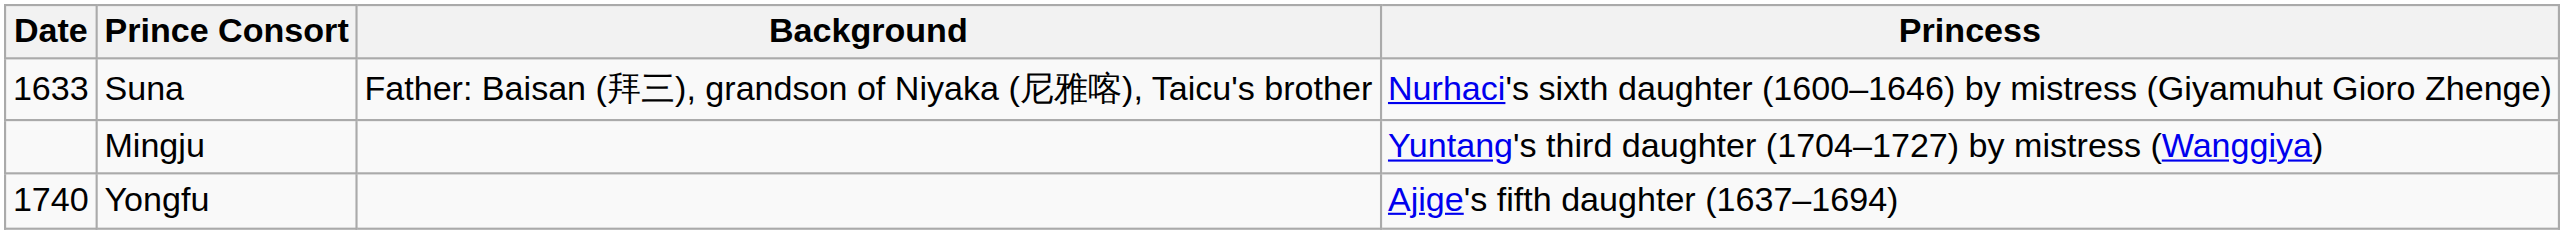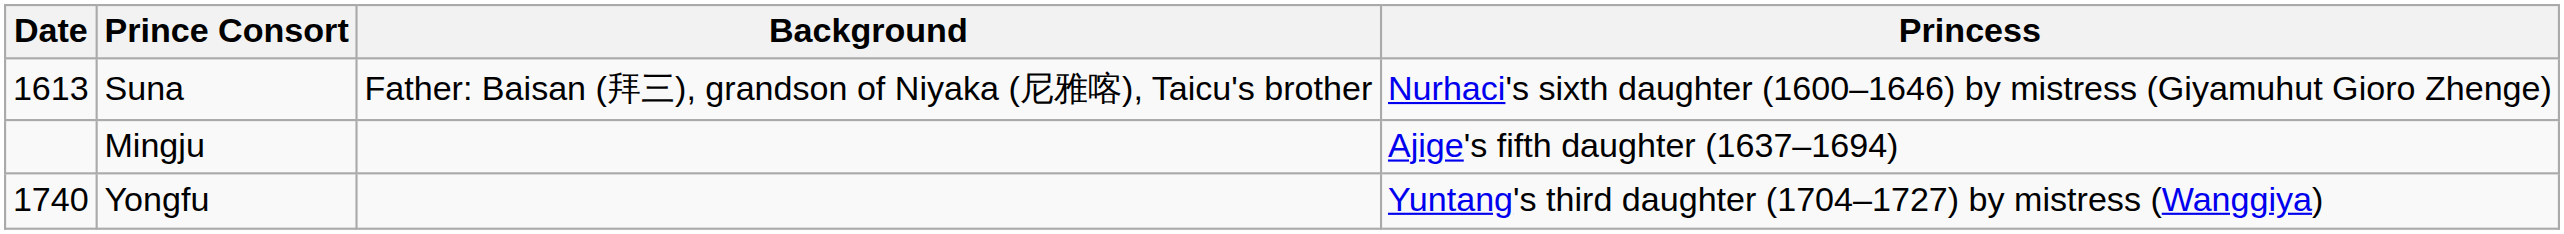 <table class="wikitable">
 <tr>
 <th>Date</th>
 <th>Prince Consort</th>
 <th>Background</th>
 <th>Princess</th>
 </tr>
 <tr>
-<td>1633</td>
+<td>1613</td>
 <td>Suna</td>
 <td>Father: Baisan (拜三), grandson of Niyaka (尼雅喀), Taicu's brother</td>
 <td><a href='#'>Nurhaci</a>'s sixth daughter (1600–1646) by mistress (Giyamuhut Gioro Zhenge)</td>
 </tr>
 <tr>
 <td></td>
 <td>Mingju</td>
 <td></td>
-<td><a href='#'>Yuntang</a>'s third daughter (1704–1727) by mistress (<a href='#'>Wanggiya</a>)</td>
+<td><a href='#'>Ajige</a>'s fifth daughter (1637–1694)</td>
 </tr>
 <tr>
 <td>1740</td>
 <td>Yongfu</td>
 <td></td>
-<td><a href='#'>Ajige</a>'s fifth daughter (1637–1694)</td>
+<td><a href='#'>Yuntang</a>'s third daughter (1704–1727) by mistress (<a href='#'>Wanggiya</a>)</td>
 </tr>
 </table>
